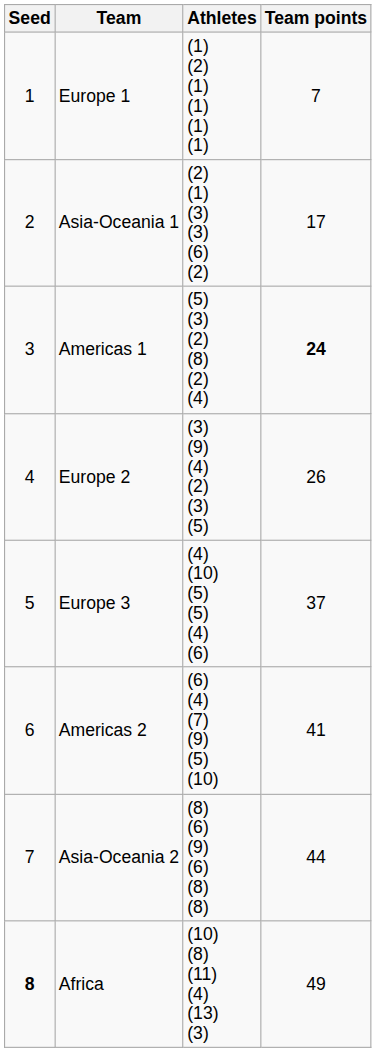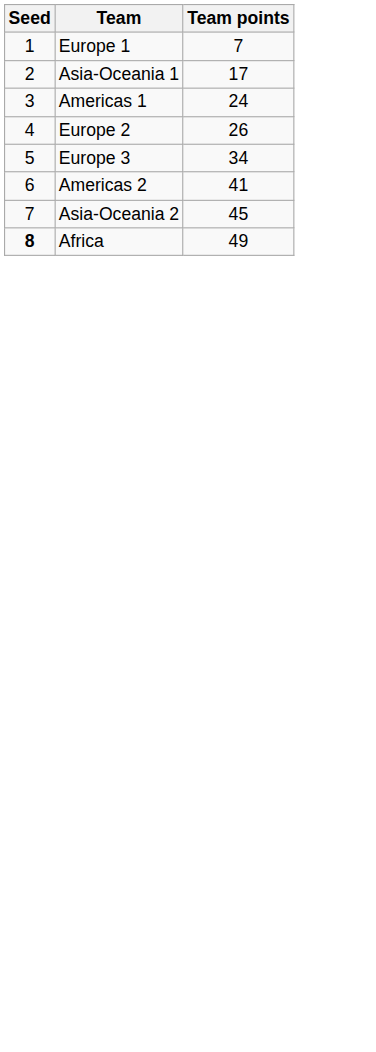 <table class="wikitable sortable" style="text-align:center">
 <tr>
 <th>Seed</th>
 <th>Team</th>
-<th>Athletes</th>
 <th>Team points</th>
 </tr>
 <tr>
 <td>1</td>
 <td align=left>Europe 1</td>
-<td align=left>  (1)<br> (2)<br> (1)<br> (1)<br> (1)<br> (1)</td>
 <td>7</td>
 </tr>
 <tr>
 <td>2</td>
 <td align=left>Asia-Oceania 1</td>
-<td align=left> (2)<br> (1)<br>  (3)<br>  (3)<br> (6)<br> (2)</td>
 <td>17</td>
 </tr>
 <tr>
 <td>3</td>
 <td align=left>Americas 1</td>
-<td align=left> (5)<br> (3)<br> (2) <br> (8)<br> (2)<br> (4)</td>
-<td><strong>24</strong></td>
+<td>24</td>
 </tr>
 <tr>
 <td>4</td>
 <td align=left>Europe 2</td>
-<td align=left> (3)<br> (9)<br> (4)<br> (2)<br> (3)<br> (5)</td>
 <td>26</td>
 </tr>
 <tr>
 <td>5</td>
 <td align=left>Europe 3</td>
-<td align=left> (4)<br> (10)<br>  (5)<br> (5)<br> (4)<br> (6)</td>
-<td>37</td>
+<td>34</td>
 </tr>
 <tr>
 <td>6</td>
 <td align=left>Americas 2</td>
-<td align=left> (6) <br> (4)<br>  (7)<br> (9)<br> (5)<br> (10)</td>
 <td>41</td>
 </tr>
 <tr>
 <td>7</td>
 <td align=left>Asia-Oceania 2</td>
-<td align=left> (8)<br> (6)<br> (9)<br> (6)<br> (8)<br> (8)</td>
-<td>44</td>
+<td>45</td>
 </tr>
 <tr>
 <td><strong>8</strong></td>
 <td align=left>Africa</td>
-<td align=left> (10)<br> (8)<br> (11) <br> (4)<br> (13)<br> (3)</td>
 <td>49</td>
 </tr>
 </table>
